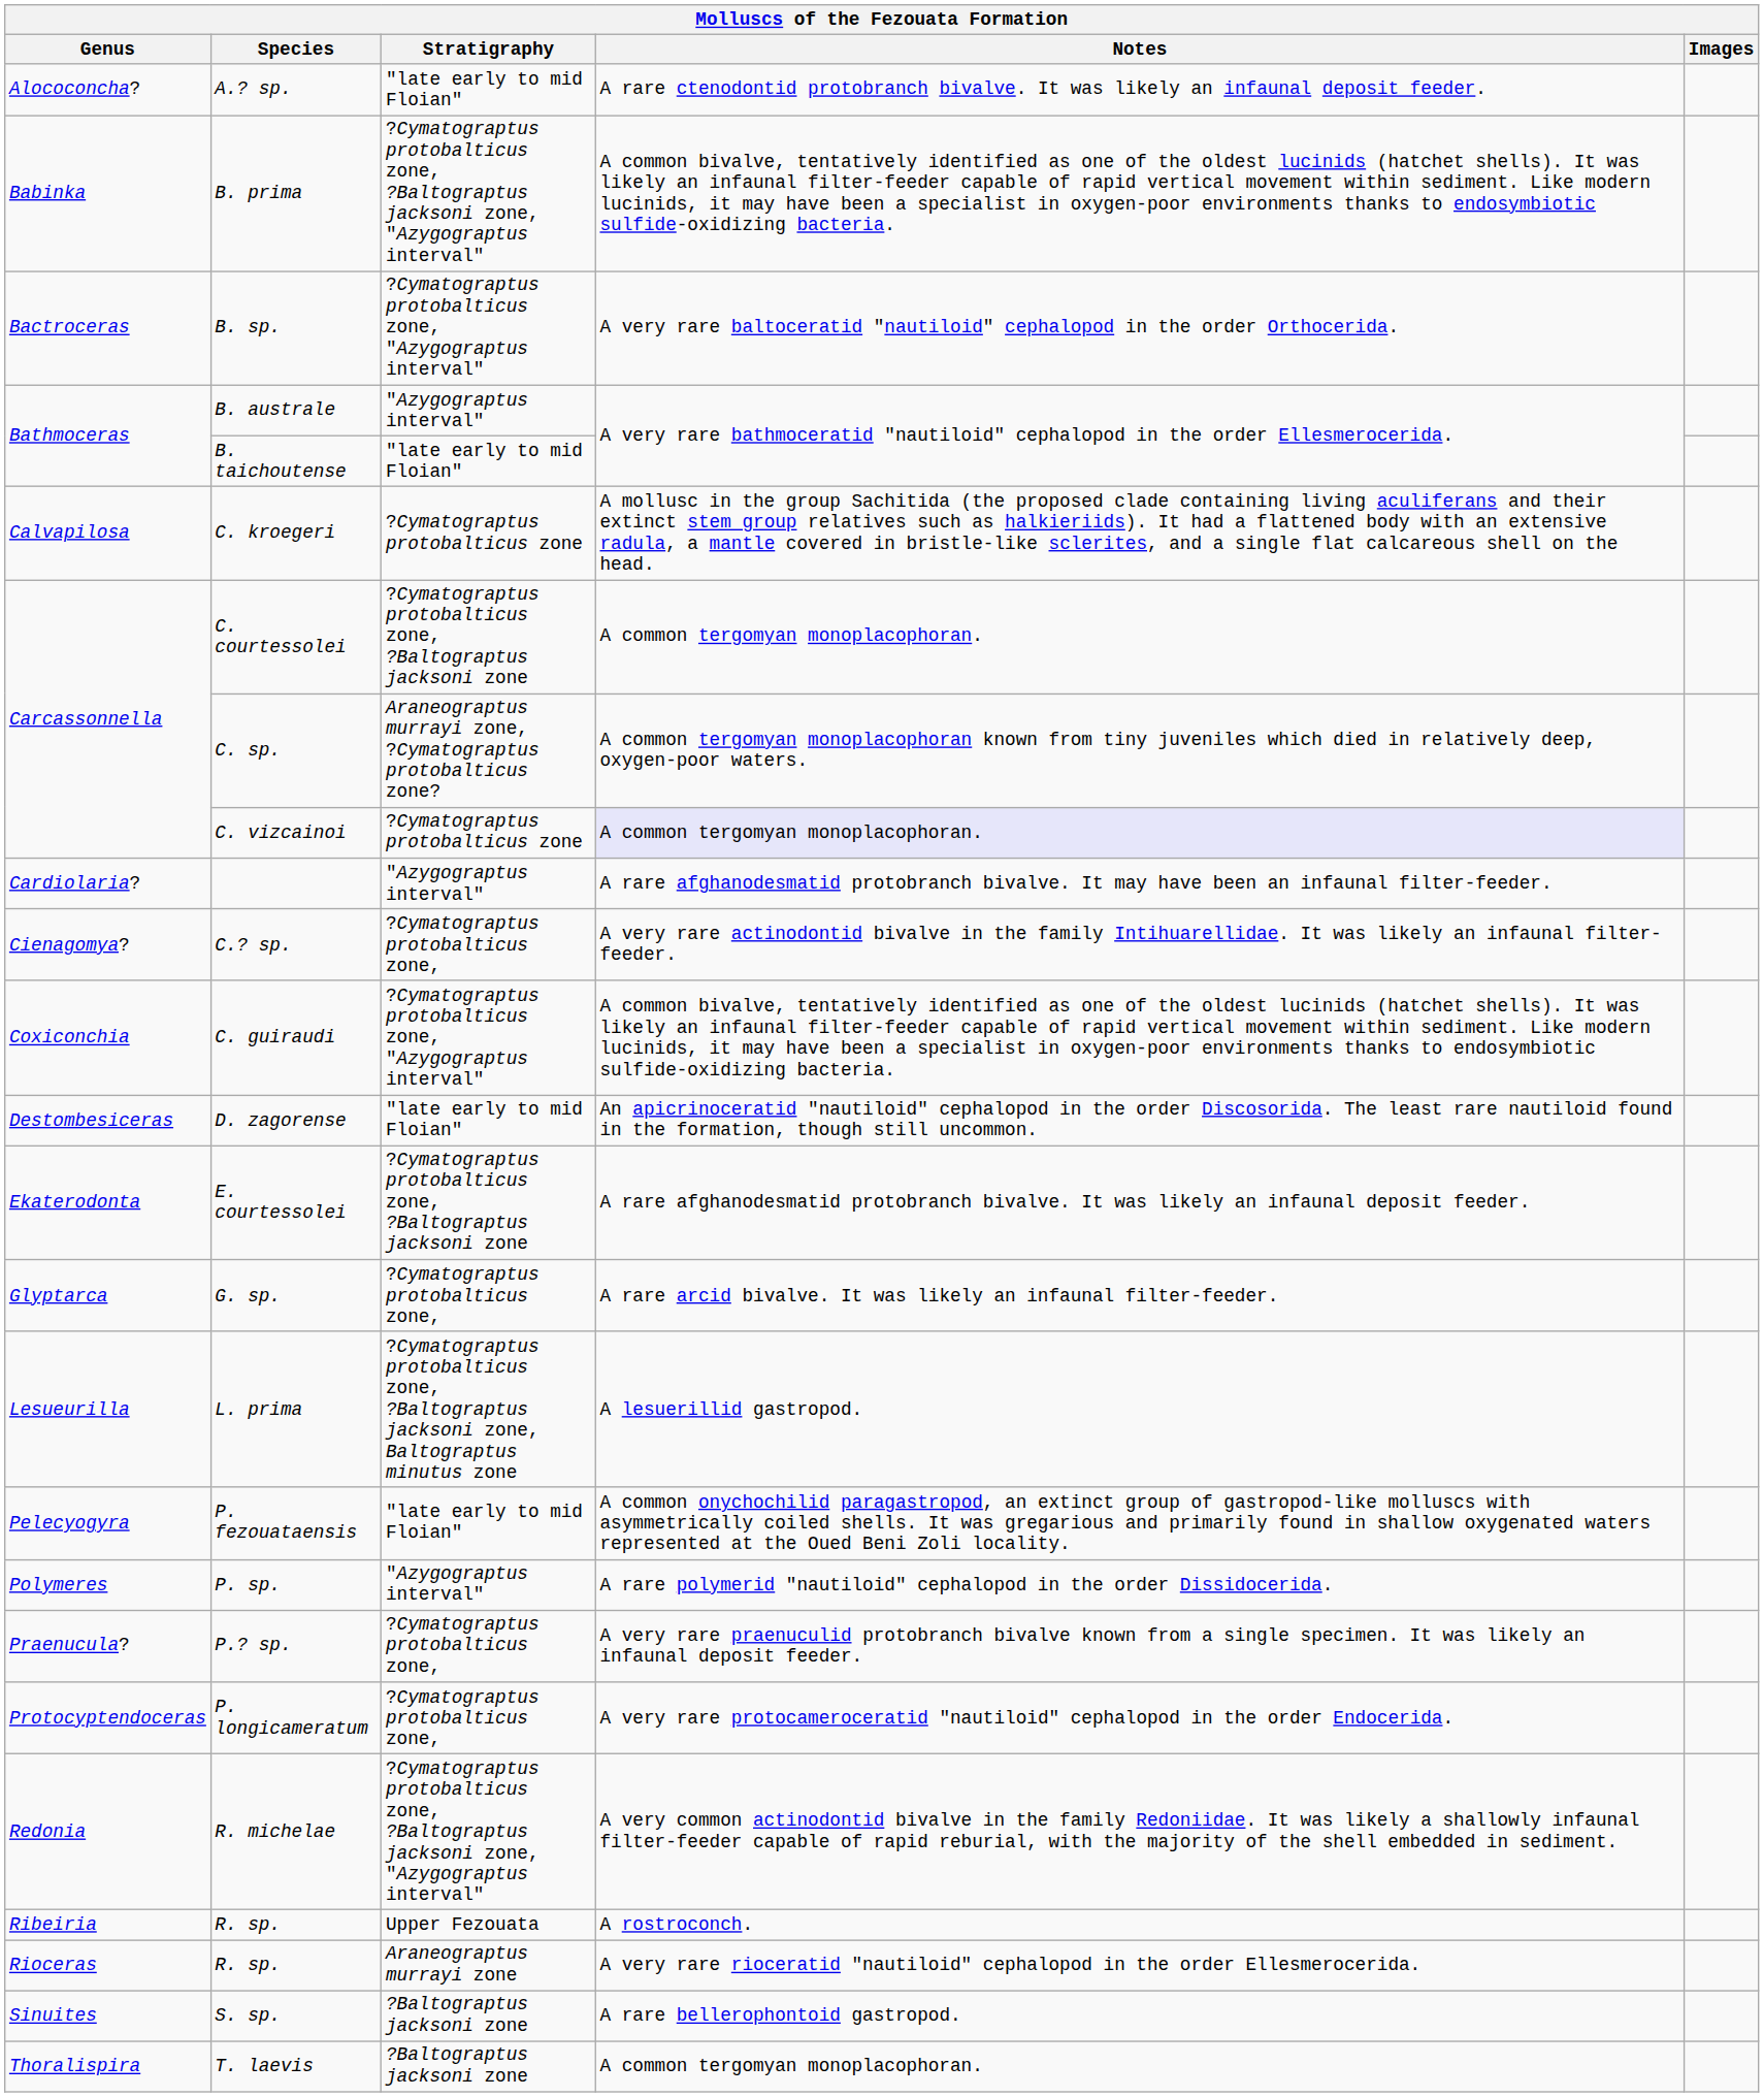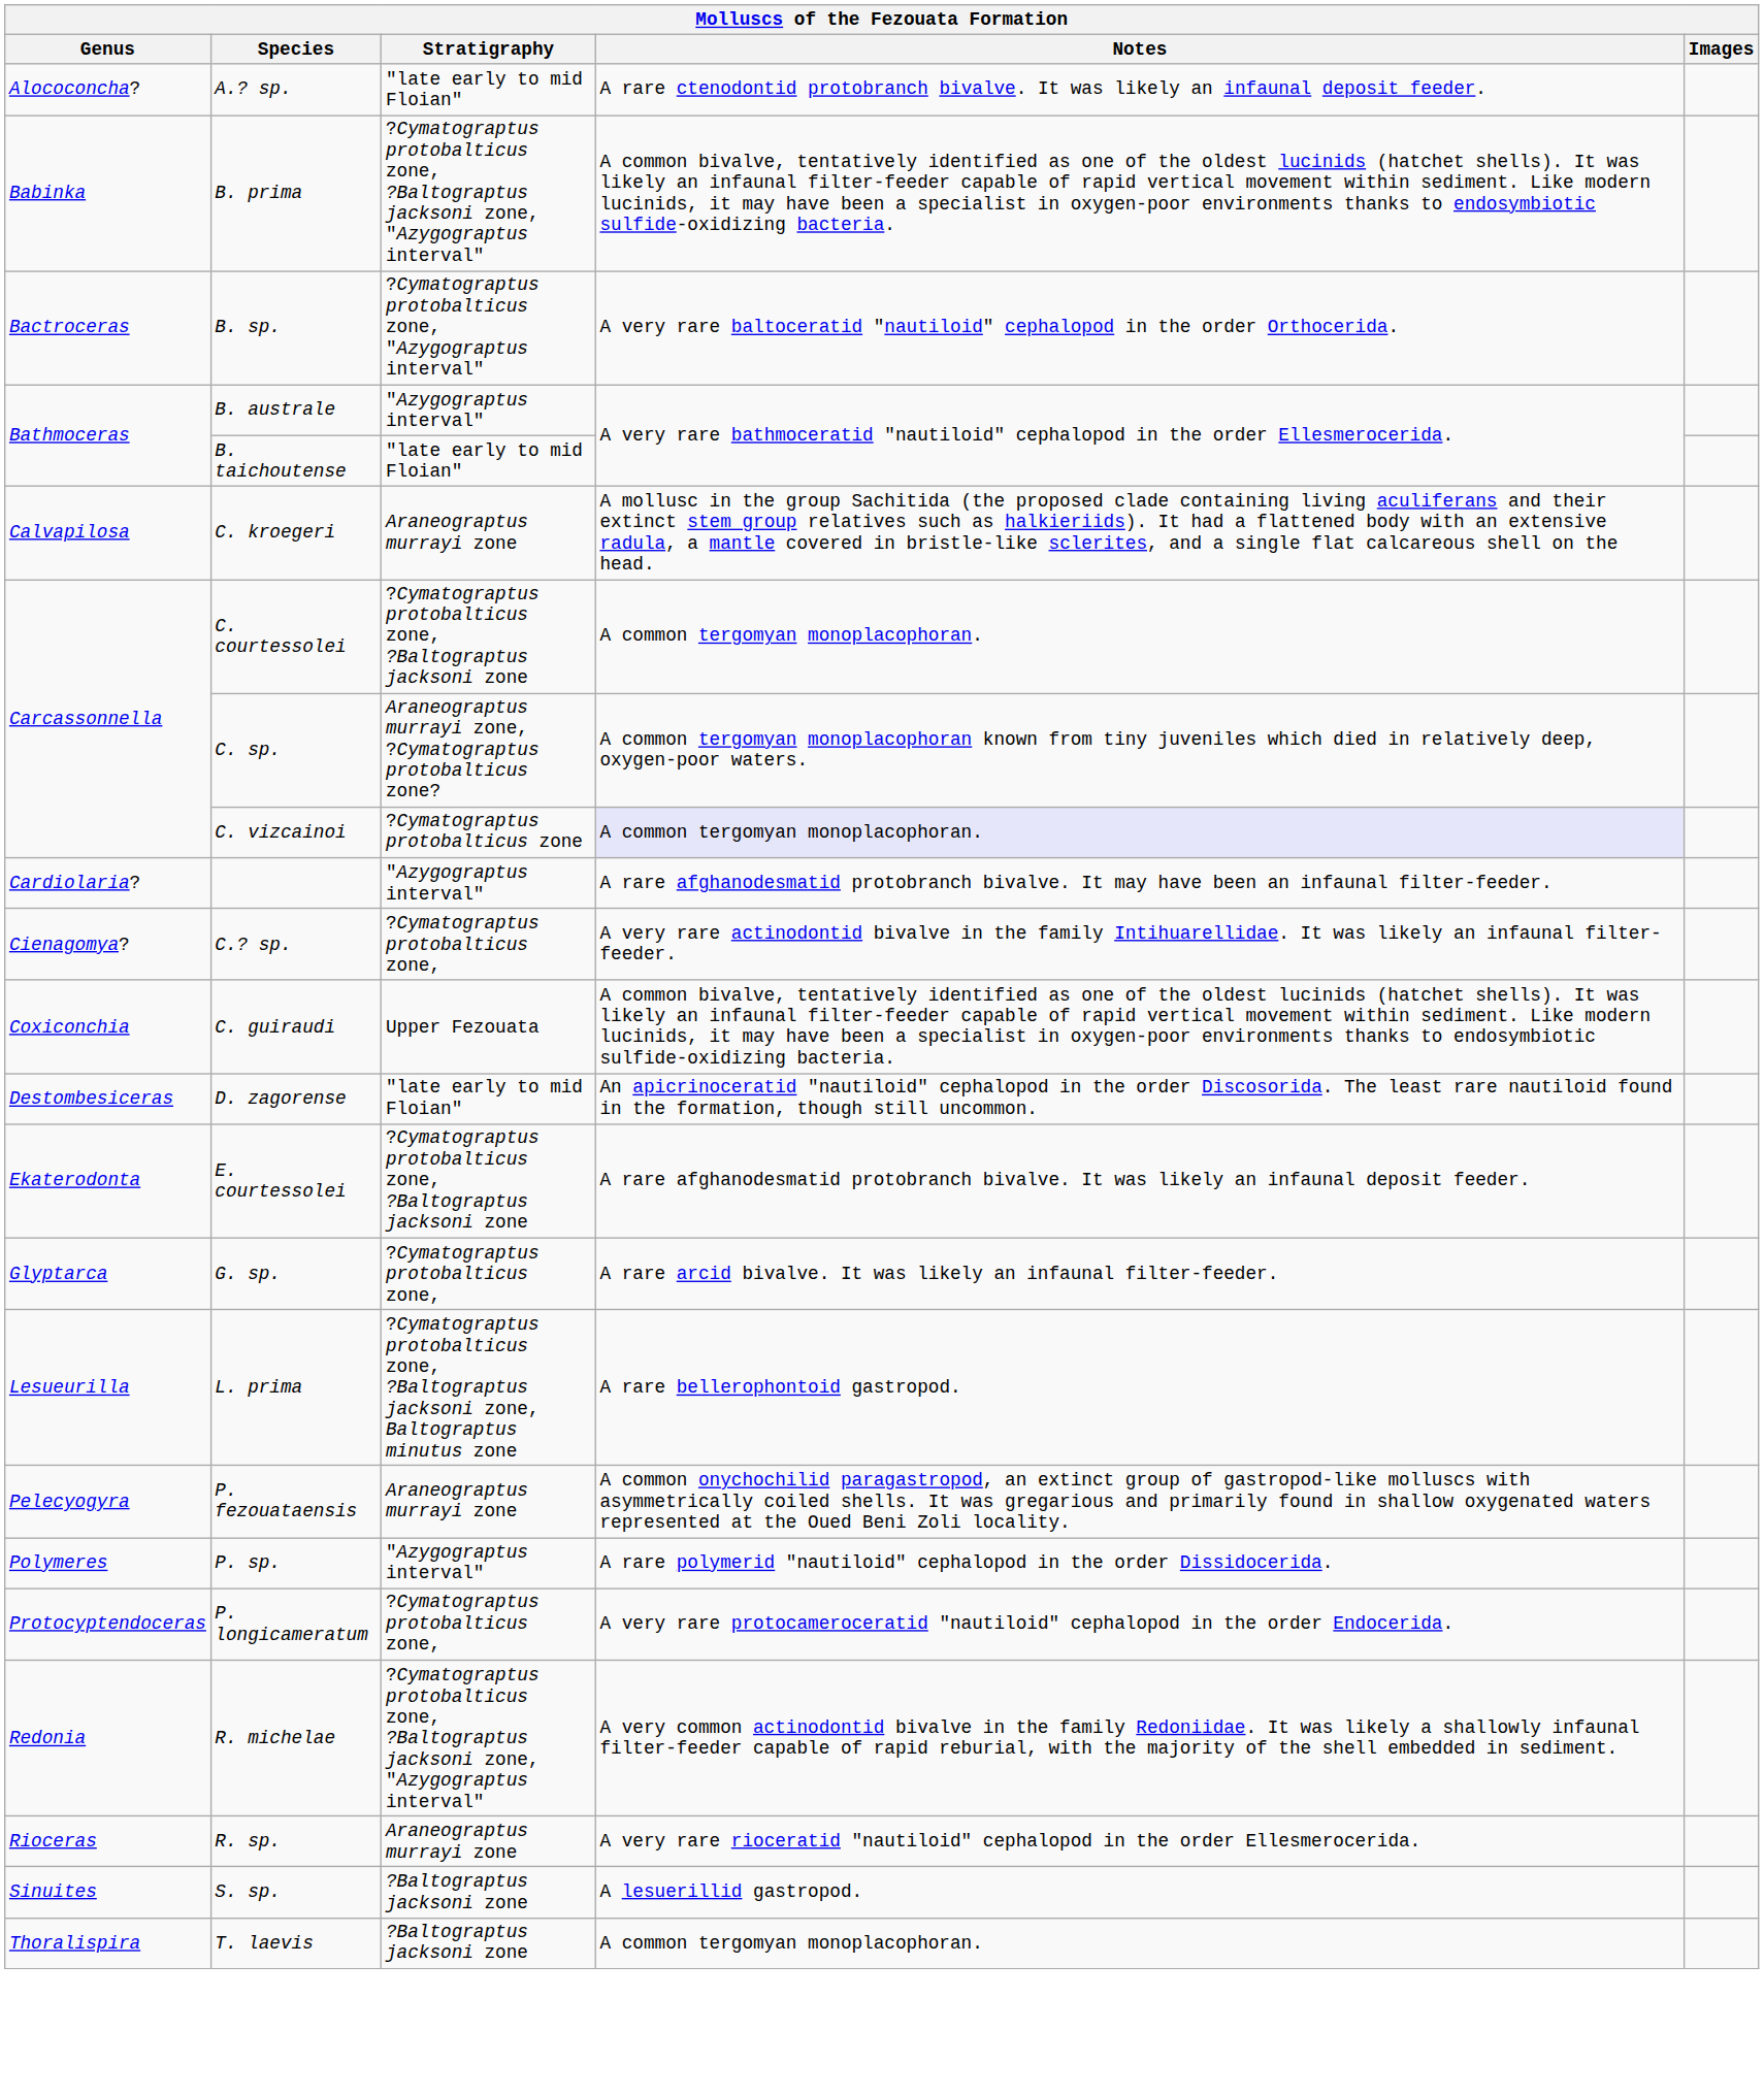 <table class="wikitable sortable mw-collapsible">
 <tr>
 <th colspan="5" align="center"><a href='#'>Molluscs</a> of the Fezouata Formation</th>
 </tr>
 <tr>
 <th>Genus</th>
 <th>Species</th>
 <th>Stratigraphy</th>
 <th>Notes</th>
 <th>Images</th>
 </tr>
 <tr>
 <td><em><a href='#'>Alococoncha</a></em>?</td>
 <td><em>A.? sp.</em></td>
 <td>"late early to mid Floian"</td>
 <td>A rare <a href='#'>ctenodontid</a> <a href='#'>protobranch</a> <a href='#'>bivalve</a>. It was likely an <a href='#'>infaunal</a> <a href='#'>deposit feeder</a>.</td>
 <td></td>
 </tr>
 <tr>
 <td><em><a href='#'>Babinka</a></em></td>
 <td><em>B. prima</em></td>
 <td>?<em>Cymatograptus protobalticus</em> zone,<br><em>?Baltograptus jacksoni</em> zone,<br>"<em>Azygograptus</em> interval"</td>
 <td>A common bivalve, tentatively identified as one of the oldest <a href='#'>lucinids</a> (hatchet shells). It was likely an infaunal filter-feeder capable of rapid vertical movement within sediment. Like modern lucinids, it may have been a specialist in oxygen-poor environments thanks to <a href='#'>endosymbiotic</a> <a href='#'>sulfide</a>-oxidizing <a href='#'>bacteria</a>.</td>
 <td></td>
 </tr>
 <tr>
 <td><em><a href='#'>Bactroceras</a></em></td>
 <td><em>B. sp.</em></td>
 <td>?<em>Cymatograptus protobalticus</em> zone,<br>"<em>Azygograptus</em> interval"</td>
 <td>A very rare <a href='#'>baltoceratid</a> "<a href='#'>nautiloid</a>" <a href='#'>cephalopod</a> in the order <a href='#'>Orthocerida</a>.<em></em></td>
 <td></td>
 </tr>
 <tr>
 <td rowspan="2"><em><a href='#'>Bathmoceras</a></em></td>
 <td><em>B. australe</em></td>
 <td>"<em>Azygograptus</em> interval"</td>
 <td rowspan="2">A very rare <a href='#'>bathmoceratid</a> "nautiloid" cephalopod in the order <a href='#'>Ellesmerocerida</a>.</td>
 <td></td>
 </tr>
 <tr>
 <td><em>B. taichoutense</em></td>
 <td>"late early to mid Floian"</td>
 <td></td>
 </tr>
 <tr>
 <td><em><a href='#'>Calvapilosa</a></em></td>
 <td><em>C. kroegeri</em></td>
-<td>?<em>Cymatograptus protobalticus</em> zone</td>
+<td><em>Araneograptus murrayi</em> zone</td>
 <td>A mollusc in the group Sachitida (the proposed clade containing living <a href='#'>aculiferans</a> and their extinct <a href='#'>stem group</a> relatives such as <a href='#'>halkieriids</a>). It had a flattened body with an extensive <a href='#'>radula</a>, a <a href='#'>mantle</a> covered in bristle-like <a href='#'>sclerites</a>, and a single flat calcareous shell on the head.</td>
 <td></td>
 </tr>
 <tr>
 <td rowspan="3"><em><a href='#'>Carcassonnella</a></em></td>
 <td><em>C. courtessolei</em></td>
 <td>?<em>Cymatograptus protobalticus</em> zone,<br><em>?Baltograptus jacksoni</em> zone</td>
 <td>A common <a href='#'>tergomyan</a> <a href='#'>monoplacophoran</a>.<em></em></td>
 <td></td>
 </tr>
 <tr>
 <td><em>C. sp.</em></td>
 <td><em>Araneograptus murrayi</em> zone,<br>?<em>Cymatograptus protobalticus</em> zone?</td>
 <td>A common <a href='#'>tergomyan</a> <a href='#'>monoplacophoran</a> known from tiny juveniles which died in relatively deep, oxygen-poor waters.<em></em></td>
 <td></td>
 </tr>
 <tr>
 <td><em>C. vizcainoi</em></td>
 <td>?<em>Cymatograptus protobalticus</em> zone</td>
 <td style="background: lavender;">A common tergomyan monoplacophoran.<em></em></td>
 <td></td>
 </tr>
 <tr>
 <td><em><a href='#'>Cardiolaria</a></em>?</td>
 <td></td>
 <td>"<em>Azygograptus</em> interval"</td>
 <td>A rare <a href='#'>afghanodesmatid</a> protobranch bivalve. It may have been an infaunal filter-feeder.</td>
 <td></td>
 </tr>
 <tr>
 <td><em><a href='#'>Cienagomya</a></em>?</td>
 <td><em>C.? sp.</em></td>
 <td>?<em>Cymatograptus protobalticus</em> zone,</td>
 <td>A very rare <a href='#'>actinodontid</a> bivalve in the family <a href='#'>Intihuarellidae</a>. It was likely an infaunal filter-feeder.</td>
 <td></td>
 </tr>
 <tr>
 <td><em><a href='#'>Coxiconchia</a></em></td>
 <td><em>C. guiraudi</em></td>
-<td>?<em>Cymatograptus protobalticus</em> zone,<br>"<em>Azygograptus</em> interval"</td>
+<td>Upper Fezouata</td>
 <td>A common bivalve, tentatively identified as one of the oldest lucinids (hatchet shells). It was likely an infaunal filter-feeder capable of rapid vertical movement within sediment. Like modern lucinids, it may have been a specialist in oxygen-poor environments thanks to endosymbiotic sulfide-oxidizing bacteria.</td>
 <td></td>
 </tr>
 <tr>
 <td><em><a href='#'>Destombesiceras</a></em></td>
 <td><em>D. zagorense</em></td>
 <td>"late early to mid Floian"</td>
 <td>An <a href='#'>apicrinoceratid</a> "nautiloid" cephalopod in the order <a href='#'>Discosorida</a>. The least rare nautiloid found in the formation, though still uncommon.<em></em></td>
 <td></td>
 </tr>
 <tr>
 <td><em><a href='#'>Ekaterodonta</a></em></td>
 <td><em>E. courtessolei</em></td>
 <td>?<em>Cymatograptus protobalticus</em> zone,<br><em>?Baltograptus jacksoni</em> zone</td>
 <td>A rare afghanodesmatid protobranch bivalve. It was likely an infaunal deposit feeder.</td>
 <td></td>
 </tr>
 <tr>
 <td><em><a href='#'>Glyptarca</a></em></td>
 <td><em>G. sp.</em></td>
 <td>?<em>Cymatograptus protobalticus</em> zone,</td>
 <td>A rare <a href='#'>arcid</a> bivalve. It was likely an infaunal filter-feeder.</td>
 <td></td>
 </tr>
 <tr>
 <td><em><a href='#'>Lesueurilla</a></em></td>
 <td><em>L. prima</em></td>
 <td>?<em>Cymatograptus protobalticus</em> zone,<br><em>?Baltograptus jacksoni</em> zone,<br><em>Baltograptus minutus</em> zone</td>
-<td>A <a href='#'>lesuerillid</a> gastropod.<em></em></td>
+<td>A rare <a href='#'>bellerophontoid</a> gastropod.<em></em></td>
 <td></td>
 </tr>
 <tr>
 <td><em><a href='#'>Pelecyogyra</a></em></td>
 <td><em>P. fezouataensis</em></td>
-<td>"late early to mid Floian"</td>
+<td><em>Araneograptus murrayi</em> zone</td>
 <td>A common <a href='#'>onychochilid</a> <a href='#'>paragastropod</a>, an extinct group of gastropod-like molluscs with asymmetrically coiled shells. It was gregarious and primarily found in shallow oxygenated waters represented at the Oued Beni Zoli locality.<em></em></td>
 <td></td>
 </tr>
 <tr>
 <td><em><a href='#'>Polymeres</a></em></td>
 <td><em>P. sp.</em></td>
 <td>"<em>Azygograptus</em> interval"</td>
 <td>A rare <a href='#'>polymerid</a> "nautiloid" cephalopod in the order <a href='#'>Dissidocerida</a>.<em></em></td>
-<td></td>
-</tr>
-<tr>
-<td><em><a href='#'>Praenucula</a></em>?</td>
-<td><em>P.? sp.</em></td>
-<td>?<em>Cymatograptus protobalticus</em> zone,</td>
-<td>A very rare <a href='#'>praenuculid</a> protobranch bivalve known from a single specimen. It was likely an infaunal deposit feeder.</td>
 <td></td>
 </tr>
 <tr>
 <td><em><a href='#'>Protocyptendoceras</a></em></td>
 <td><em>P. longicameratum</em></td>
 <td>?<em>Cymatograptus protobalticus</em> zone,</td>
 <td>A very rare <a href='#'>protocameroceratid</a> "nautiloid" cephalopod in the order <a href='#'>Endocerida</a>.<em></em></td>
 <td></td>
 </tr>
 <tr>
 <td><em><a href='#'>Redonia</a></em></td>
 <td><em>R. michelae</em></td>
 <td>?<em>Cymatograptus protobalticus</em> zone,<br><em>?Baltograptus jacksoni</em> zone,<br>"<em>Azygograptus</em> interval"</td>
 <td>A very common <a href='#'>actinodontid</a> bivalve in the family <a href='#'>Redoniidae</a>. It was likely a shallowly infaunal filter-feeder capable of rapid reburial, with the majority of the shell embedded in sediment.</td>
 <td></td>
 </tr>
 <tr>
-<td><em><a href='#'>Ribeiria</a></em></td>
-<td><em>R. sp.</em></td>
-<td>Upper Fezouata</td>
-<td>A <a href='#'>rostroconch</a>.</td>
-<td></td>
-</tr>
-<tr>
 <td><em><a href='#'>Rioceras</a></em></td>
 <td><em>R. sp.</em></td>
 <td><em>Araneograptus murrayi</em> zone</td>
 <td>A very rare <a href='#'>rioceratid</a> "nautiloid" cephalopod in the order Ellesmerocerida.</td>
 <td></td>
 </tr>
 <tr>
 <td><em><a href='#'>Sinuites</a></em></td>
 <td><em>S. sp.</em></td>
 <td><em>?Baltograptus jacksoni</em> zone</td>
-<td>A rare <a href='#'>bellerophontoid</a> gastropod.<em></em></td>
+<td>A <a href='#'>lesuerillid</a> gastropod.<em></em></td>
 <td></td>
 </tr>
 <tr>
 <td><em><a href='#'>Thoralispira</a></em></td>
 <td><em>T. laevis</em></td>
 <td><em>?Baltograptus jacksoni</em> zone</td>
 <td>A common tergomyan monoplacophoran.<em></em></td>
 <td></td>
 </tr>
 </table>
